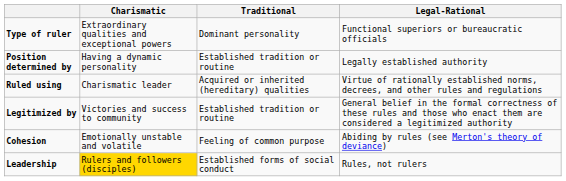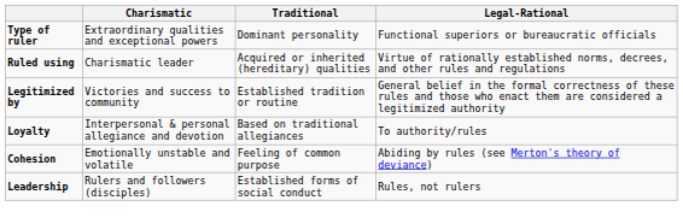 <table class="wikitable">
 <tr>
 <th></th>
 <th>Charismatic</th>
 <th>Traditional</th>
 <th>Legal-Rational</th>
 </tr>
 <tr>
 <td><strong>Type of ruler</strong></td>
 <td>Extraordinary qualities and exceptional powers</td>
 <td>Dominant personality</td>
 <td>Functional superiors or bureaucratic officials</td>
 </tr>
 <tr>
-<td><strong>Position determined by</strong></td>
-<td>Having a dynamic personality</td>
-<td>Established tradition or routine</td>
-<td>Legally established authority</td>
-</tr>
-<tr>
 <td><strong>Ruled using</strong></td>
 <td>Charismatic leader</td>
 <td>Acquired or inherited (hereditary) qualities</td>
 <td>Virtue of rationally established norms, decrees, and other rules and regulations</td>
 </tr>
 <tr>
 <td><strong>Legitimized by</strong></td>
 <td>Victories and success to community</td>
 <td>Established tradition or routine</td>
 <td>General belief in the formal correctness of these rules and those who enact them are considered a legitimized authority</td>
 </tr>
 <tr>
+<td><strong>Loyalty</strong></td>
+<td>Interpersonal & personal allegiance and devotion</td>
+<td>Based on traditional allegiances</td>
+<td>To authority/rules</td>
+</tr>
+<tr>
 <td><strong>Cohesion</strong></td>
 <td>Emotionally unstable and volatile</td>
 <td>Feeling of common purpose</td>
 <td>Abiding by rules (see <a href='#'>Merton's theory of deviance</a>)</td>
 </tr>
 <tr>
 <td><strong>Leadership</strong></td>
-<td style="background: gold;">Rulers and followers (disciples)</td>
+<td>Rulers and followers (disciples)</td>
 <td>Established forms of social conduct</td>
 <td>Rules, not rulers</td>
 </tr>
 </table>
